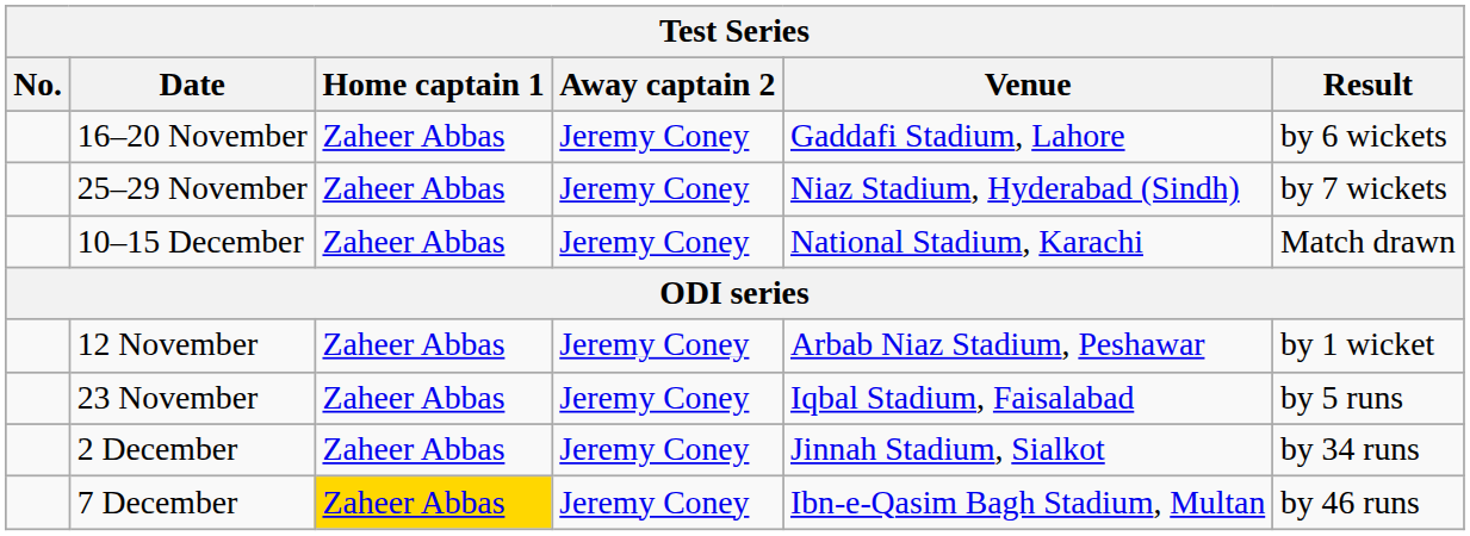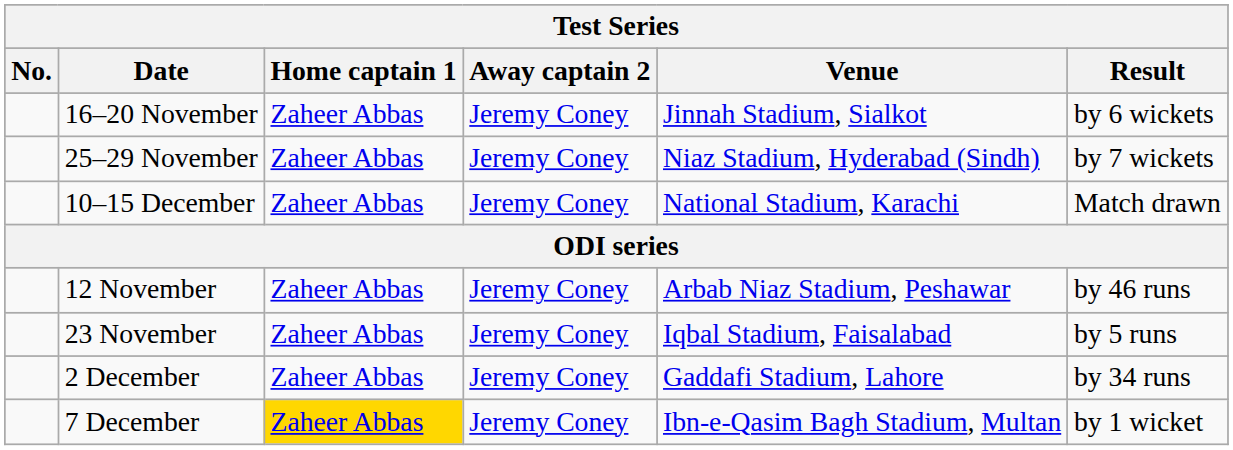 <table class="wikitable">
 <tr>
 <th colspan="9">Test Series</th>
 </tr>
 <tr>
 <th>No.</th>
 <th>Date</th>
 <th>Home captain 1</th>
 <th>Away captain 2</th>
 <th>Venue</th>
 <th>Result</th>
 </tr>
 <tr>
 <td></td>
 <td>16–20 November</td>
 <td><a href='#'>Zaheer Abbas</a></td>
 <td><a href='#'>Jeremy Coney</a></td>
-<td><a href='#'>Gaddafi Stadium</a>, <a href='#'>Lahore</a></td>
+<td><a href='#'>Jinnah Stadium</a>, <a href='#'>Sialkot</a></td>
 <td> by 6 wickets</td>
 </tr>
 <tr>
 <td></td>
 <td>25–29 November</td>
 <td><a href='#'>Zaheer Abbas</a></td>
 <td><a href='#'>Jeremy Coney</a></td>
 <td><a href='#'>Niaz Stadium</a>, <a href='#'>Hyderabad (Sindh)</a></td>
 <td> by 7 wickets</td>
 </tr>
 <tr>
 <td></td>
 <td>10–15 December</td>
 <td><a href='#'>Zaheer Abbas</a></td>
 <td><a href='#'>Jeremy Coney</a></td>
 <td><a href='#'>National Stadium</a>, <a href='#'>Karachi</a></td>
 <td>Match drawn</td>
 </tr>
 <tr>
 <th colspan="9">ODI series</th>
 </tr>
 <tr>
 <td></td>
 <td>12 November</td>
 <td><a href='#'>Zaheer Abbas</a></td>
 <td><a href='#'>Jeremy Coney</a></td>
 <td><a href='#'>Arbab Niaz Stadium</a>, <a href='#'>Peshawar</a></td>
-<td> by 1 wicket</td>
+<td> by 46 runs</td>
 </tr>
 <tr>
 <td></td>
 <td>23 November</td>
 <td><a href='#'>Zaheer Abbas</a></td>
 <td><a href='#'>Jeremy Coney</a></td>
 <td><a href='#'>Iqbal Stadium</a>, <a href='#'>Faisalabad</a></td>
 <td> by 5 runs</td>
 </tr>
 <tr>
 <td></td>
 <td>2 December</td>
 <td><a href='#'>Zaheer Abbas</a></td>
 <td><a href='#'>Jeremy Coney</a></td>
-<td><a href='#'>Jinnah Stadium</a>, <a href='#'>Sialkot</a></td>
+<td><a href='#'>Gaddafi Stadium</a>, <a href='#'>Lahore</a></td>
 <td> by 34 runs</td>
 </tr>
 <tr>
 <td></td>
 <td>7 December</td>
 <td style="background: gold;"><a href='#'>Zaheer Abbas</a></td>
 <td><a href='#'>Jeremy Coney</a></td>
 <td><a href='#'>Ibn-e-Qasim Bagh Stadium</a>, <a href='#'>Multan</a></td>
-<td> by 46 runs</td>
+<td> by 1 wicket</td>
 </tr>
 </table>
